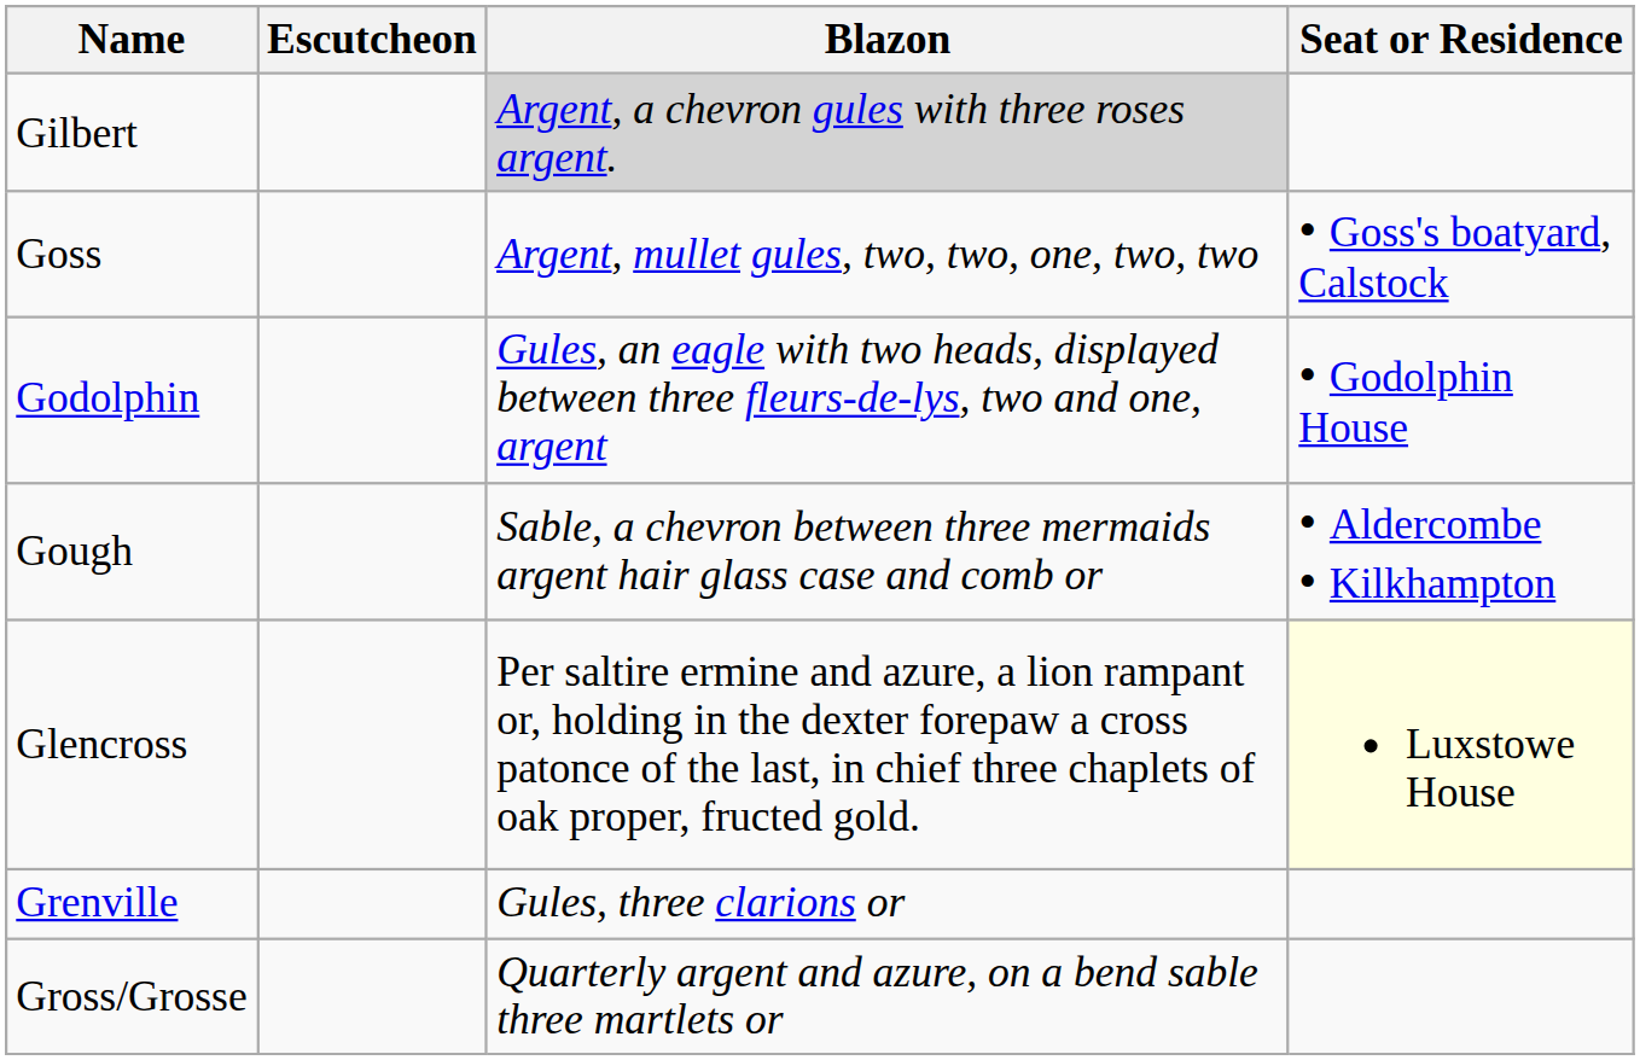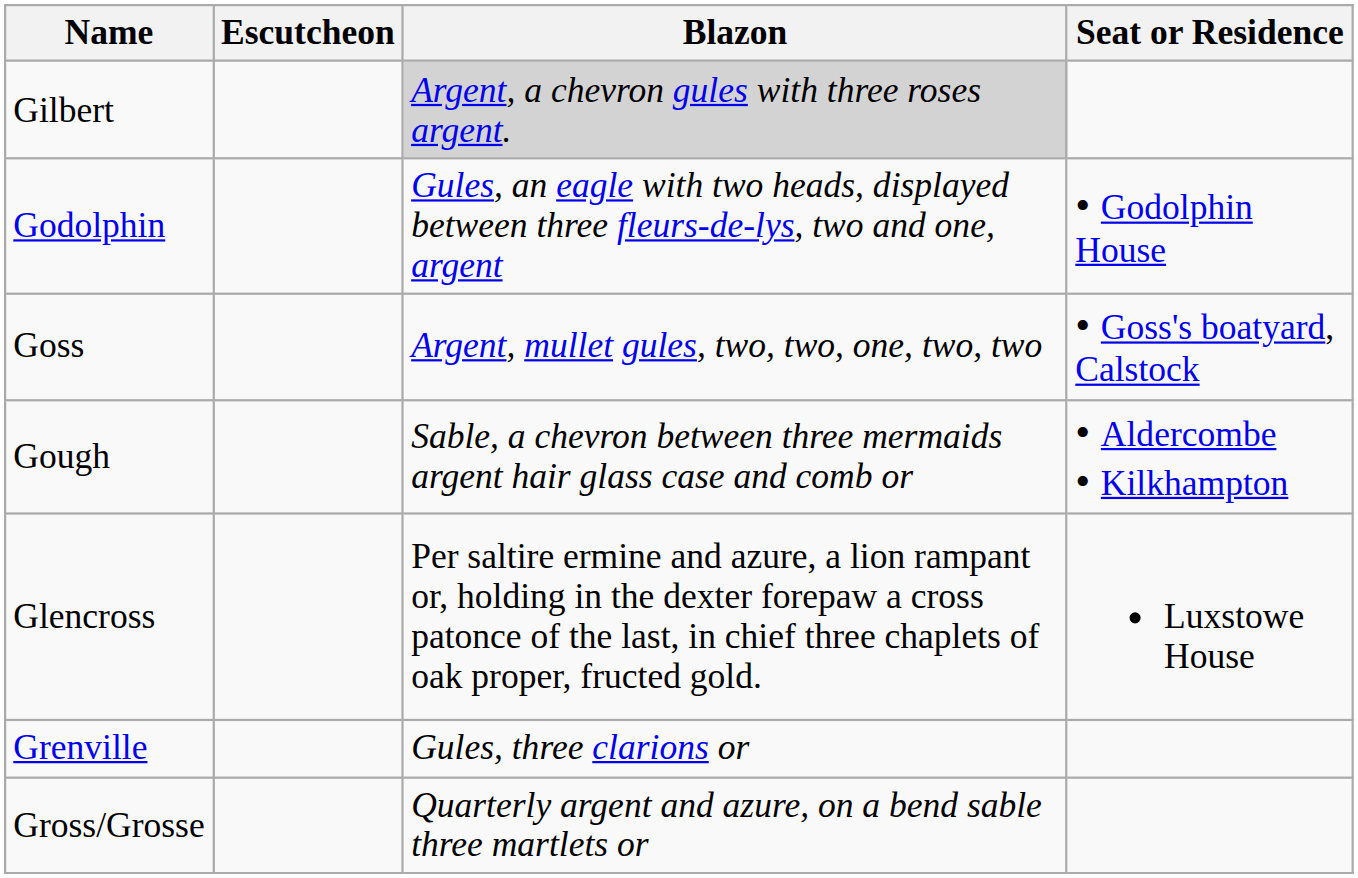 <table class="wikitable">
 <tr>
 <th>Name</th>
 <th>Escutcheon</th>
 <th>Blazon</th>
 <th>Seat or Residence</th>
 </tr>
 <tr>
 <td>Gilbert</td>
 <td></td>
 <td style="background: lightgrey;"><em><a href='#'>Argent</a>, a chevron <a href='#'>gules</a> with three roses <a href='#'>argent</a>.</em></td>
 </tr>
 <tr>
+<td><a href='#'>Godolphin</a></td>
+<td></td>
+<td><em><a href='#'>Gules</a>, an <a href='#'>eagle</a> with two heads, displayed between three <a href='#'>fleurs-de-lys</a>, two and one, <a href='#'>argent</a></em></td>
+<td><big> • </big> <a href='#'>Godolphin House</a></td>
+</tr>
+<tr>
 <td>Goss</td>
 <td></td>
 <td><em><a href='#'>Argent</a>, <a href='#'>mullet</a> <a href='#'>gules</a>, two, two, one, two, two</em></td>
 <td><big> • </big> <a href='#'>Goss's boatyard</a>, <a href='#'>Calstock</a></td>
-</tr>
-<tr>
-<td><a href='#'>Godolphin</a></td>
-<td></td>
-<td><em><a href='#'>Gules</a>, an <a href='#'>eagle</a> with two heads, displayed between three <a href='#'>fleurs-de-lys</a>, two and one, <a href='#'>argent</a></em></td>
-<td><big> • </big> <a href='#'>Godolphin House</a></td>
 </tr>
 <tr>
 <td>Gough</td>
 <td></td>
 <td><em>Sable, a chevron between three mermaids argent hair glass case and comb or</em></td>
 <td><big> • </big> <a href='#'>Aldercombe</a> <br> <big> • </big> <a href='#'>Kilkhampton</a></td>
 </tr>
 <tr>
 <td>Glencross</td>
 <td></td>
 <td>Per saltire ermine and azure, a lion rampant or, holding in the dexter forepaw a cross patonce of the last, in chief three chaplets of oak proper, fructed gold.</td>
-<td style="background: lightyellow;"><br><ul><li>Luxstowe House</li></ul></td>
+<td><br><ul><li>Luxstowe House</li></ul></td>
 </tr>
 <tr>
 <td><a href='#'>Grenville</a></td>
 <td></td>
 <td><em>Gules, three <a href='#'>clarions</a> or</em></td>
 <td></td>
 </tr>
 <tr>
 <td>Gross/Grosse</td>
 <td></td>
 <td><em>Quarterly argent and azure, on a bend sable three martlets or</em></td>
 <td></td>
 </tr>
 </table>
